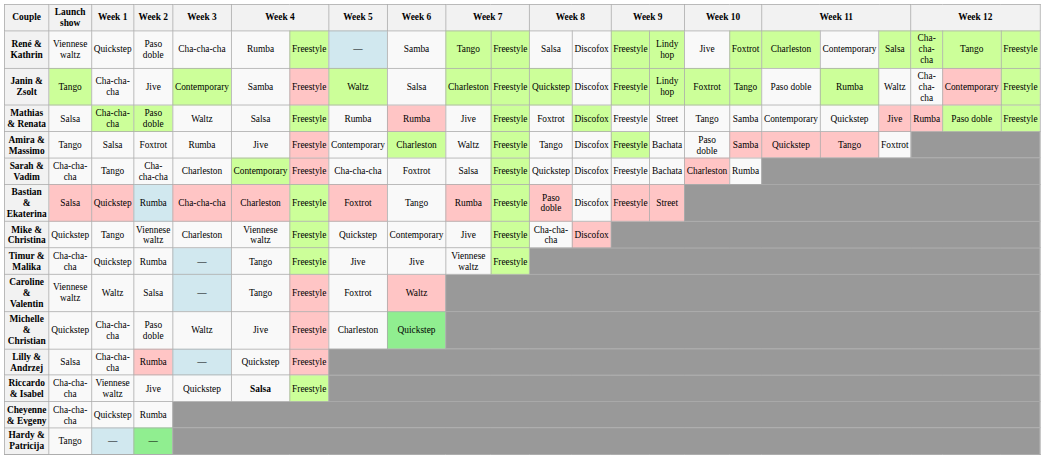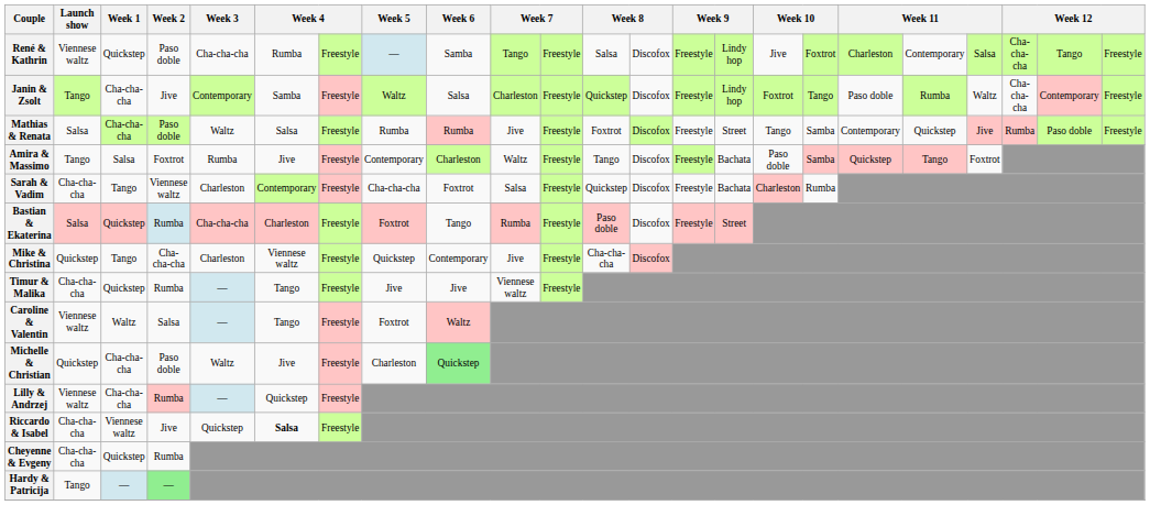 <table class="wikitable center" style="text-align:center; font-size:75%; line-height:14px;">
 <tr>
 <th style="width: 15em">Couple</th>
 <th>Launch show</th>
 <th>Week 1</th>
 <th>Week 2</th>
 <th>Week 3</th>
 <th colspan=2>Week 4</th>
 <th>Week 5</th>
 <th>Week 6</th>
 <th colspan=2>Week 7</th>
 <th colspan=2>Week 8</th>
 <th colspan=2>Week 9</th>
 <th colspan=2>Week 10</th>
 <th colspan=3>Week 11</th>
 <th colspan=3>Week 12</th>
 </tr>
 <tr>
 <th scope="row">René & Kathrin</th>
 <td>Viennese waltz</td>
 <td>Quickstep</td>
 <td>Paso doble</td>
 <td>Cha-cha-cha</td>
 <td>Rumba</td>
 <td bgcolor="#ccff99">Freestyle</td>
 <td bgcolor="#D1E8EF">—</td>
 <td>Samba</td>
 <td bgcolor="#ccff99">Tango</td>
 <td bgcolor="#ccff99">Freestyle</td>
 <td>Salsa</td>
 <td>Discofox</td>
 <td bgcolor="#ccff99">Freestyle</td>
 <td bgcolor="#ccff99">Lindy hop</td>
 <td>Jive</td>
 <td bgcolor="#ccff99">Foxtrot</td>
 <td bgcolor="#ccff99">Charleston</td>
 <td>Contemporary</td>
 <td bgcolor="#ccff99">Salsa</td>
 <td bgcolor="#ccff99">Cha-cha-cha</td>
 <td bgcolor="#ccff99">Tango</td>
 <td bgcolor="#ccff99">Freestyle</td>
 </tr>
 <tr>
 <th scope="row">Janin & Zsolt</th>
 <td bgcolor="#ccff99">Tango</td>
 <td>Cha-cha-cha</td>
 <td>Jive</td>
 <td bgcolor="#ccff99">Contemporary</td>
 <td>Samba</td>
 <td bgcolor="#ffc5c5">Freestyle</td>
 <td bgcolor="#ccff99">Waltz</td>
 <td>Salsa</td>
 <td bgcolor="#ccff99">Charleston</td>
 <td bgcolor="#ccff99">Freestyle</td>
 <td bgcolor="#ccff99">Quickstep</td>
 <td>Discofox</td>
 <td bgcolor="#ccff99">Freestyle</td>
 <td bgcolor="#ccff99">Lindy hop</td>
 <td bgcolor="#ccff99">Foxtrot</td>
 <td bgcolor="#ccff99">Tango</td>
 <td>Paso doble</td>
 <td bgcolor="#ccff99">Rumba</td>
 <td>Waltz</td>
 <td>Cha-cha-cha</td>
 <td bgcolor="#ffc5c5">Contemporary</td>
 <td bgcolor="#ccff99">Freestyle</td>
 </tr>
 <tr>
 <th scope="row">Mathias & Renata</th>
 <td>Salsa</td>
 <td bgcolor="#ccff99">Cha-cha-cha</td>
 <td bgcolor="#ccff99">Paso doble</td>
 <td>Waltz</td>
 <td>Salsa</td>
 <td bgcolor="#ccff99">Freestyle</td>
 <td>Rumba</td>
 <td bgcolor="#ffc5c5">Rumba</td>
 <td>Jive</td>
 <td bgcolor="#ccff99">Freestyle</td>
 <td>Foxtrot</td>
 <td bgcolor="#ccff99">Discofox</td>
 <td>Freestyle</td>
 <td>Street</td>
 <td>Tango</td>
 <td>Samba</td>
 <td>Contemporary</td>
 <td>Quickstep</td>
 <td bgcolor="#ffc5c5">Jive</td>
 <td bgcolor="#ffc5c5">Rumba</td>
 <td bgcolor="#ccff99">Paso doble</td>
 <td bgcolor="#ccff99">Freestyle</td>
 </tr>
 <tr>
 <th scope="row">Amira & Massimo</th>
 <td>Tango</td>
 <td>Salsa</td>
 <td>Foxtrot</td>
 <td>Rumba</td>
 <td>Jive</td>
 <td bgcolor="#ffc5c5">Freestyle</td>
 <td>Contemporary</td>
 <td bgcolor="#ccff99">Charleston</td>
 <td>Waltz</td>
 <td bgcolor="#ccff99">Freestyle</td>
 <td>Tango</td>
 <td>Discofox</td>
 <td bgcolor="#ccff99">Freestyle</td>
 <td>Bachata</td>
 <td>Paso doble</td>
 <td bgcolor="#ffc5c5">Samba</td>
 <td bgcolor="#ffc5c5">Quickstep</td>
 <td bgcolor="#ffc5c5">Tango</td>
 <td>Foxtrot</td>
 <td bgcolor="#999" colspan=29></td>
 </tr>
 <tr>
 <th scope="row">Sarah & Vadim</th>
 <td>Cha-cha-cha</td>
 <td>Tango</td>
-<td>Cha-cha-cha</td>
+<td>Viennese waltz</td>
 <td>Charleston</td>
 <td bgcolor="#ccff99">Contemporary</td>
 <td bgcolor="#ffc5c5">Freestyle</td>
 <td>Cha-cha-cha</td>
 <td>Foxtrot</td>
 <td>Salsa</td>
 <td bgcolor="#ccff99">Freestyle</td>
 <td>Quickstep</td>
 <td>Discofox</td>
 <td>Freestyle</td>
 <td>Bachata</td>
 <td bgcolor="#ffc5c5">Charleston</td>
 <td>Rumba</td>
 <td bgcolor="#999" colspan=29></td>
 </tr>
 <tr>
 <th scope="row">Bastian & Ekaterina</th>
 <td bgcolor="#ffc5c5">Salsa</td>
 <td bgcolor="#ffc5c5">Quickstep</td>
 <td bgcolor="#D1E8EF">Rumba</td>
 <td bgcolor="#ffc5c5">Cha-cha-cha</td>
 <td bgcolor="#ffc5c5">Charleston</td>
 <td bgcolor="#ccff99">Freestyle</td>
 <td bgcolor="#ffc5c5">Foxtrot</td>
 <td>Tango</td>
 <td bgcolor="#ffc5c5">Rumba</td>
 <td bgcolor="#ccff99">Freestyle</td>
 <td bgcolor="#ffc5c5">Paso doble</td>
 <td>Discofox</td>
 <td bgcolor="#ffc5c5">Freestyle</td>
 <td bgcolor="#ffc5c5">Street</td>
 <td bgcolor="#999" colspan=29></td>
 </tr>
 <tr>
 <th scope="row">Mike & Christina</th>
 <td>Quickstep</td>
 <td>Tango</td>
-<td>Viennese waltz</td>
+<td>Cha-cha-cha</td>
 <td>Charleston</td>
 <td>Viennese waltz</td>
 <td bgcolor="#ccff99">Freestyle</td>
 <td>Quickstep</td>
 <td>Contemporary</td>
 <td>Jive</td>
 <td bgcolor="#ccff99">Freestyle</td>
 <td>Cha-cha-cha</td>
 <td bgcolor="#ffc5c5">Discofox</td>
 <td bgcolor="#999" colspan=29></td>
 </tr>
 <tr>
 <th scope="row">Timur & Malika</th>
 <td>Cha-cha-cha</td>
 <td>Quickstep</td>
 <td>Rumba</td>
 <td bgcolor="#D1E8EF">—</td>
 <td>Tango</td>
 <td bgcolor="#ccff99">Freestyle</td>
 <td>Jive</td>
 <td>Jive</td>
 <td>Viennese waltz</td>
 <td bgcolor="#ccff99">Freestyle</td>
 <td bgcolor="#999" colspan=29></td>
 </tr>
 <tr>
 <th scope="row">Caroline & Valentin</th>
 <td>Viennese waltz</td>
 <td>Waltz</td>
 <td>Salsa</td>
 <td bgcolor="#D1E8EF">—</td>
 <td>Tango</td>
 <td bgcolor="#ffc5c5">Freestyle</td>
 <td>Foxtrot</td>
 <td bgcolor="#ffc5c5">Waltz</td>
 <td bgcolor="#999" colspan=30></td>
 </tr>
 <tr>
 <th scope="row">Michelle & Christian</th>
 <td>Quickstep</td>
 <td>Cha-cha-cha</td>
 <td>Paso doble</td>
 <td>Waltz</td>
 <td>Jive</td>
 <td bgcolor="#ffc5c5">Freestyle</td>
 <td>Charleston</td>
 <td bgcolor="lightgreen">Quickstep</td>
 <td bgcolor="#999" colspan=30></td>
 </tr>
 <tr>
 <th scope="row">Lilly & Andrzej</th>
-<td>Salsa</td>
+<td>Viennese waltz</td>
 <td>Cha-cha-cha</td>
 <td bgcolor="#ffc5c5">Rumba</td>
 <td bgcolor="#D1E8EF">—</td>
 <td>Quickstep</td>
 <td bgcolor="#ffc5c5">Freestyle</td>
 <td bgcolor="#999" colspan=31></td>
 </tr>
 <tr>
 <th scope="row">Riccardo & Isabel</th>
 <td>Cha-cha-cha</td>
 <td>Viennese waltz</td>
 <td>Jive</td>
 <td>Quickstep</td>
 <td><strong>Salsa</strong></td>
 <td bgcolor="#ccff99">Freestyle</td>
 <td bgcolor="#999" colspan=31></td>
 </tr>
 <tr>
 <th scope="row">Cheyenne & Evgeny</th>
 <td>Cha-cha-cha</td>
 <td>Quickstep</td>
 <td>Rumba</td>
 <td bgcolor="#999" colspan=31></td>
 </tr>
 <tr>
 <th scope="row">Hardy & Patricija</th>
 <td>Tango</td>
 <td bgcolor="#D1E8EF">—</td>
 <td bgcolor="lightgreen">—</td>
 <td bgcolor="#999" colspan=31></td>
 </tr>
 <tr>
 </tr>
 </table>
